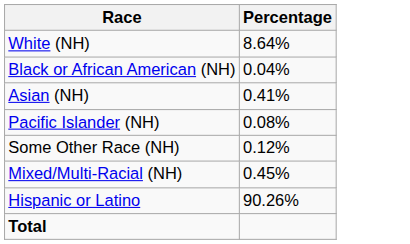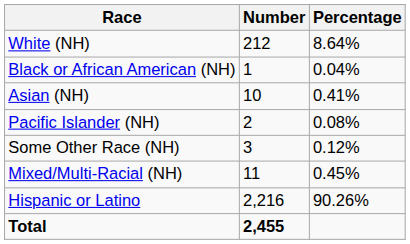 <table class="wikitable">
 <tr>
 <th>Race</th>
+<th>Number</th>
 <th>Percentage</th>
 </tr>
 <tr>
 <td><a href='#'>White</a> (NH)</td>
+<td>212</td>
 <td>8.64%</td>
 </tr>
 <tr>
 <td><a href='#'>Black or African American</a> (NH)</td>
+<td>1</td>
 <td>0.04%</td>
 </tr>
 <tr>
 <td><a href='#'>Asian</a> (NH)</td>
+<td>10</td>
 <td>0.41%</td>
 </tr>
 <tr>
 <td><a href='#'>Pacific Islander</a> (NH)</td>
+<td>2</td>
 <td>0.08%</td>
 </tr>
 <tr>
 <td>Some Other Race (NH)</td>
+<td>3</td>
 <td>0.12%</td>
 </tr>
 <tr>
 <td><a href='#'>Mixed/Multi-Racial</a> (NH)</td>
+<td>11</td>
 <td>0.45%</td>
 </tr>
 <tr>
 <td><a href='#'>Hispanic or Latino</a></td>
+<td>2,216</td>
 <td>90.26%</td>
 </tr>
 <tr>
 <td><strong>Total</strong></td>
+<td><strong>2,455</strong></td>
 <td></td>
 </tr>
 </table>
